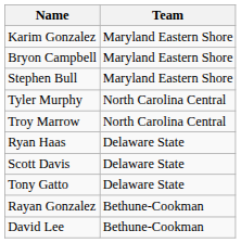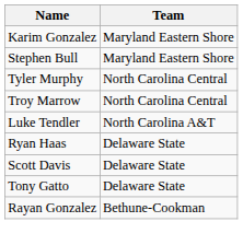 <table class=wikitable>
 <tr>
 <th>Name</th>
 <th>Team</th>
 </tr>
 <tr>
 <td>Karim Gonzalez</td>
-<td>Maryland Eastern Shore</td>
-</tr>
-<tr>
-<td>Bryon Campbell</td>
 <td>Maryland Eastern Shore</td>
 </tr>
 <tr>
 <td>Stephen Bull</td>
 <td>Maryland Eastern Shore</td>
 </tr>
 <tr>
 <td>Tyler Murphy</td>
 <td>North Carolina Central</td>
 </tr>
 <tr>
 <td>Troy Marrow</td>
 <td>North Carolina Central</td>
+</tr>
+<tr>
+<td>Luke Tendler</td>
+<td>North Carolina A&T</td>
 </tr>
 <tr>
 <td>Ryan Haas</td>
 <td>Delaware State</td>
 </tr>
 <tr>
 <td>Scott Davis</td>
 <td>Delaware State</td>
 </tr>
 <tr>
 <td>Tony Gatto</td>
 <td>Delaware State</td>
 </tr>
 <tr>
 <td>Rayan Gonzalez</td>
 <td>Bethune-Cookman</td>
 </tr>
-<tr>
-<td>David Lee</td>
-<td>Bethune-Cookman</td>
-</tr>
 </table>
